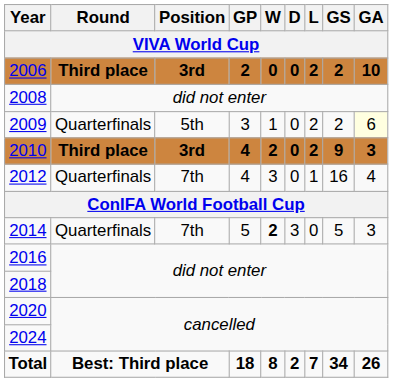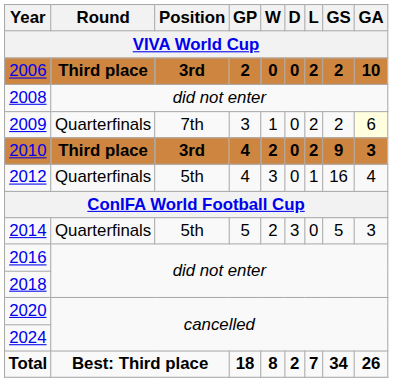 <table class="wikitable" style="text-align: center;">
 <tr>
 <th>Year</th>
 <th>Round</th>
 <th>Position</th>
 <th>GP</th>
 <th>W</th>
 <th>D</th>
 <th>L</th>
 <th>GS</th>
 <th>GA</th>
 </tr>
 <tr>
 <th colspan=9><a href='#'>VIVA World Cup</a></th>
 </tr>
 <tr bgcolor=#CD853F>
 <td> <a href='#'>2006</a></td>
 <td><strong>Third place</strong></td>
 <td><strong>3rd</strong></td>
 <td><strong>2</strong></td>
 <td><strong>0</strong></td>
 <td><strong>0</strong></td>
 <td><strong>2</strong></td>
 <td><strong>2</strong></td>
 <td><strong>10</strong></td>
 </tr>
 <tr>
 <td> <a href='#'>2008</a></td>
 <td colspan="8" style="text-align:center;"><em>did not enter</em></td>
 </tr>
 <tr>
 <td> <a href='#'>2009</a></td>
 <td>Quarterfinals</td>
-<td>5th</td>
+<td>7th</td>
 <td>3</td>
 <td>1</td>
 <td>0</td>
 <td>2</td>
 <td>2</td>
 <td style="background: lightyellow;">6</td>
 </tr>
 <tr bgcolor=#CD853F>
 <td> <a href='#'>2010</a></td>
 <td><strong>Third place</strong></td>
 <td><strong>3rd</strong></td>
 <td><strong>4</strong></td>
 <td><strong>2</strong></td>
 <td><strong>0</strong></td>
 <td><strong>2</strong></td>
 <td><strong>9</strong></td>
 <td><strong>3</strong></td>
 </tr>
 <tr>
 <td> <a href='#'>2012</a></td>
 <td>Quarterfinals</td>
-<td>7th</td>
+<td>5th</td>
 <td>4</td>
 <td>3</td>
 <td>0</td>
 <td>1</td>
 <td>16</td>
 <td>4</td>
 </tr>
 <tr>
 <th colspan=9><a href='#'>ConIFA World Football Cup</a></th>
 </tr>
 <tr>
 <td> <a href='#'>2014</a></td>
 <td>Quarterfinals</td>
-<td>7th</td>
+<td>5th</td>
 <td>5</td>
-<td><strong>2</strong></td>
+<td>2</td>
 <td>3</td>
 <td>0</td>
 <td>5</td>
 <td>3</td>
 </tr>
 <tr>
 <td> <a href='#'>2016</a></td>
 <td colspan=8 rowspan=2><em>did not enter</em></td>
 </tr>
 <tr>
 <td> <a href='#'>2018</a></td>
 </tr>
 <tr>
 <td> <a href='#'>2020</a></td>
 <td colspan=8 rowspan=2><em>cancelled</em></td>
 </tr>
 <tr>
 <td> <a href='#'>2024</a></td>
 </tr>
 <tr>
 <td><strong>Total</strong></td>
 <td colspan=2><strong>Best: Third place</strong></td>
 <td><strong>18</strong></td>
 <td><strong>8</strong></td>
 <td><strong>2</strong></td>
 <td><strong>7</strong></td>
 <td><strong>34</strong></td>
 <td><strong>26</strong></td>
 </tr>
 </table>
